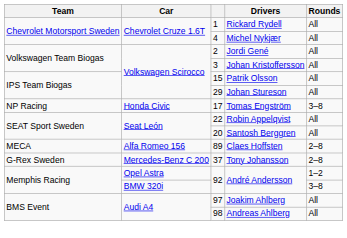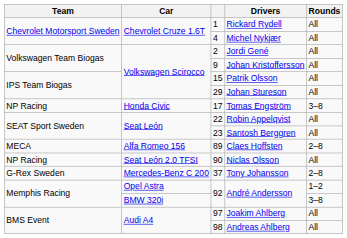 <table class="wikitable" style="font-size: 85%;">
 <tr>
 <th>Team</th>
 <th>Car</th>
 <th></th>
 <th>Drivers</th>
 <th>Rounds</th>
 </tr>
 <tr>
 <td rowspan=2><a href='#'>Chevrolet Motorsport Sweden</a></td>
 <td rowspan="2"><a href='#'>Chevrolet Cruze 1.6T</a></td>
 <td>1</td>
 <td> <a href='#'>Rickard Rydell</a></td>
 <td>All</td>
 </tr>
 <tr>
 <td>4</td>
 <td> <a href='#'>Michel Nykjær</a></td>
 <td>All</td>
 </tr>
 <tr>
 <td rowspan=2>Volkswagen Team Biogas</td>
 <td rowspan="4"><a href='#'>Volkswagen Scirocco</a></td>
 <td>2</td>
 <td> <a href='#'>Jordi Gené</a></td>
 <td>All</td>
 </tr>
 <tr>
-<td>3</td>
+<td>9</td>
 <td> <a href='#'>Johan Kristoffersson</a></td>
 <td>All</td>
 </tr>
 <tr>
 <td rowspan=2>IPS Team Biogas</td>
 <td>15</td>
 <td> <a href='#'>Patrik Olsson</a></td>
 <td>All</td>
 </tr>
 <tr>
 <td>29</td>
 <td> <a href='#'>Johan Stureson</a></td>
 <td>All</td>
 </tr>
 <tr>
 <td>NP Racing</td>
 <td><a href='#'>Honda Civic</a></td>
 <td>17</td>
 <td> <a href='#'>Tomas Engström</a></td>
 <td>3–8</td>
 </tr>
 <tr>
 <td rowspan=2>SEAT Sport Sweden</td>
 <td rowspan=2><a href='#'>Seat León</a></td>
 <td>22</td>
 <td> <a href='#'>Robin Appelqvist</a></td>
 <td>All</td>
 </tr>
 <tr>
-<td>20</td>
+<td>23</td>
 <td> <a href='#'>Santosh Berggren</a></td>
 <td>All</td>
 </tr>
 <tr>
 <td>MECA</td>
 <td><a href='#'>Alfa Romeo 156</a></td>
 <td>89</td>
 <td> <a href='#'>Claes Hoffsten</a></td>
 <td>2–8</td>
+</tr>
+<tr>
+<td>NP Racing</td>
+<td><a href='#'>Seat León 2.0 TFSI</a></td>
+<td>90</td>
+<td> <a href='#'>Niclas Olsson</a></td>
+<td>All</td>
 </tr>
 <tr>
 <td>G-Rex Sweden</td>
 <td><a href='#'> Mercedes-Benz C 200</a></td>
 <td>37</td>
 <td> <a href='#'>Tony Johansson</a></td>
 <td>2–8</td>
 </tr>
 <tr>
 <td rowspan=2>Memphis Racing</td>
 <td><a href='#'>Opel Astra</a></td>
 <td rowspan=2>92</td>
 <td rowspan=2> <a href='#'>André Andersson</a></td>
 <td>1–2</td>
 </tr>
 <tr>
 <td><a href='#'>BMW 320i</a></td>
 <td>3–8</td>
 </tr>
 <tr>
 <td rowspan=2>BMS Event</td>
 <td rowspan=2><a href='#'>Audi A4</a></td>
 <td>97</td>
 <td> <a href='#'>Joakim Ahlberg</a></td>
 <td>All</td>
 </tr>
 <tr>
 <td>98</td>
 <td> <a href='#'>Andreas Ahlberg</a></td>
 <td>All</td>
 </tr>
 </table>
